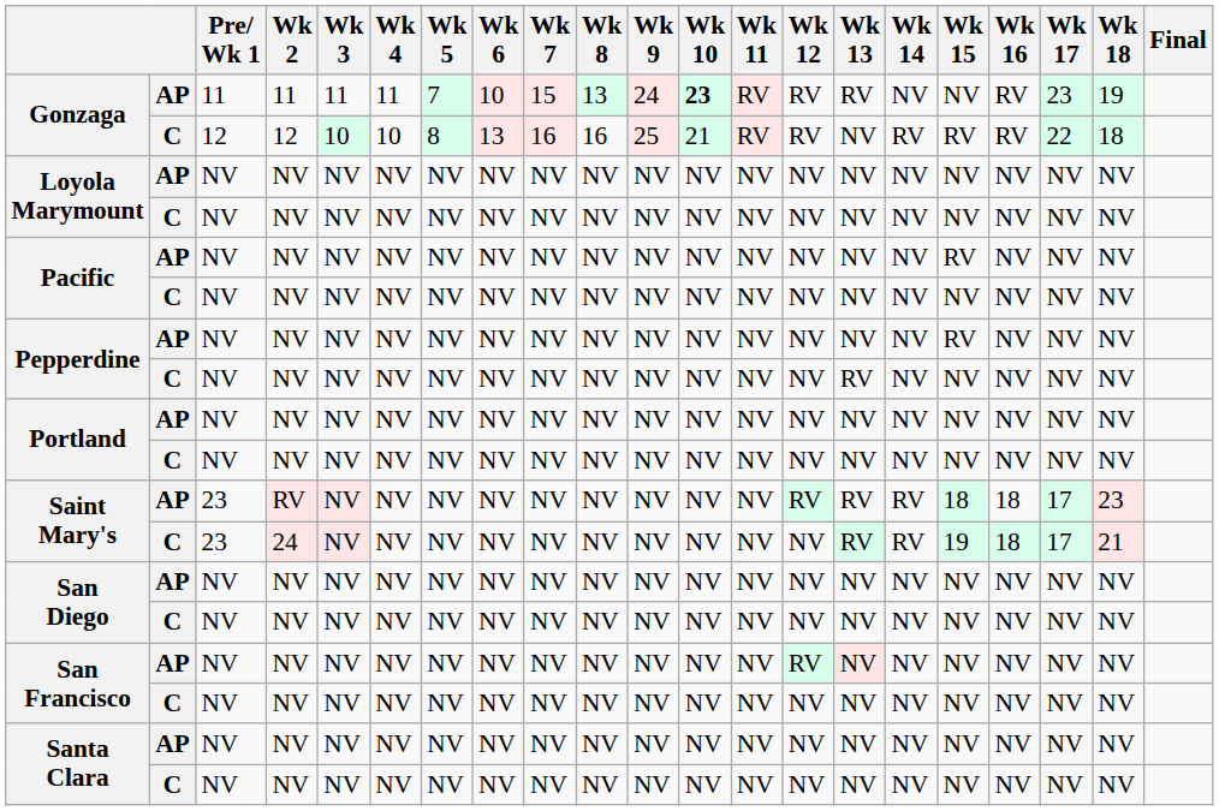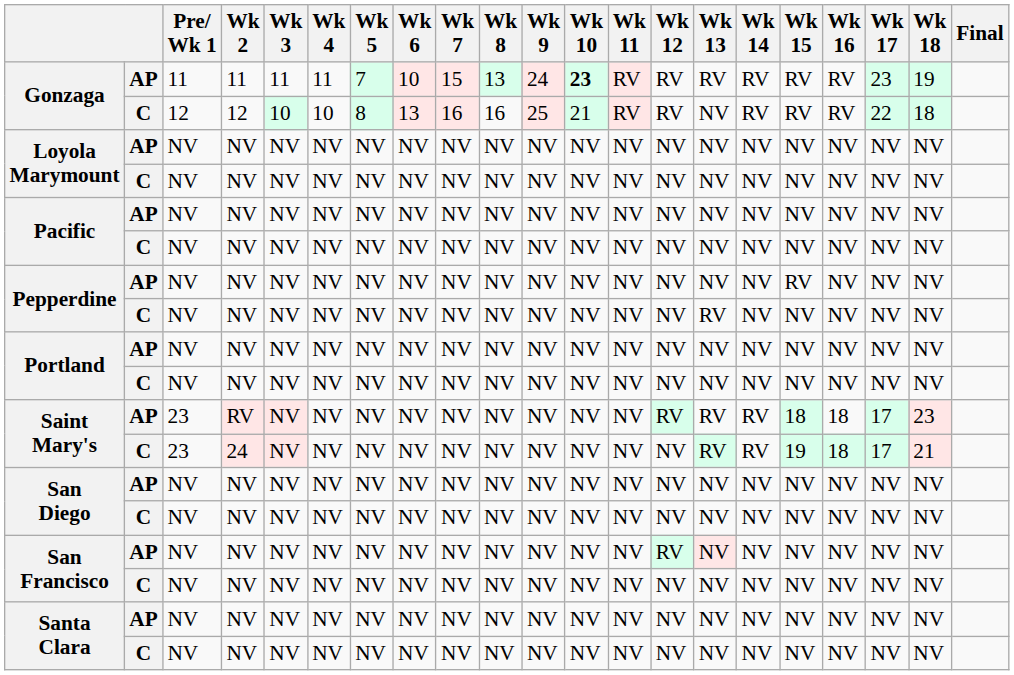 <table class="wikitable">
 <tr>
 <th colspan="2"></th>
 <th>Pre/<br>Wk 1</th>
 <th>Wk<br>2</th>
 <th>Wk<br>3</th>
 <th>Wk<br>4</th>
 <th>Wk<br>5</th>
 <th>Wk<br>6</th>
 <th>Wk<br>7</th>
 <th>Wk<br>8</th>
 <th>Wk<br>9</th>
 <th>Wk<br>10</th>
 <th>Wk<br>11</th>
 <th>Wk<br>12</th>
 <th>Wk<br>13</th>
 <th>Wk<br>14</th>
 <th>Wk<br>15</th>
 <th>Wk<br>16</th>
 <th>Wk<br>17</th>
 <th>Wk<br>18</th>
 <th>Final</th>
 </tr>
 <tr>
 <th rowspan="2">Gonzaga</th>
 <th>AP</th>
 <td>11</td>
 <td>11</td>
 <td>11</td>
 <td>11</td>
 <td style="background:#D8FFEB;">7</td>
 <td style="background:#FFE6E6;">10</td>
 <td style="background:#FFE6E6;">15</td>
 <td style="background:#D8FFEB;">13</td>
 <td style="background:#FFE6E6;">24</td>
 <td style="background:#D8FFEB;"><strong>23</strong></td>
 <td style="background:#FFE6E6;">RV</td>
 <td>RV</td>
 <td>RV</td>
-<td>NV</td>
-<td>NV</td>
+<td>RV</td>
+<td>RV</td>
 <td>RV</td>
 <td style="background:#D8FFEB;">23</td>
 <td style="background:#D8FFEB;">19</td>
 <td></td>
 </tr>
 <tr>
 <th>C</th>
 <td>12</td>
 <td>12</td>
 <td style="background:#D8FFEB;">10</td>
 <td>10</td>
 <td style="background:#D8FFEB;">8</td>
 <td style="background:#FFE6E6;">13</td>
 <td style="background:#FFE6E6;">16</td>
 <td>16</td>
 <td style="background:#FFE6E6;">25</td>
 <td style="background:#D8FFEB;">21</td>
 <td style="background:#FFE6E6;">RV</td>
 <td>RV</td>
 <td>NV</td>
 <td>RV</td>
 <td>RV</td>
 <td>RV</td>
 <td style="background:#D8FFEB;">22</td>
 <td style="background:#D8FFEB;">18</td>
 <td></td>
 </tr>
 <tr>
 <th rowspan="2">Loyola<br>Marymount</th>
 <th>AP</th>
 <td>NV</td>
 <td>NV</td>
 <td>NV</td>
 <td>NV</td>
 <td>NV</td>
 <td>NV</td>
 <td>NV</td>
 <td>NV</td>
 <td>NV</td>
 <td>NV</td>
 <td>NV</td>
 <td>NV</td>
 <td>NV</td>
 <td>NV</td>
 <td>NV</td>
 <td>NV</td>
 <td>NV</td>
 <td>NV</td>
 <td></td>
 </tr>
 <tr>
 <th>C</th>
 <td>NV</td>
 <td>NV</td>
 <td>NV</td>
 <td>NV</td>
 <td>NV</td>
 <td>NV</td>
 <td>NV</td>
 <td>NV</td>
 <td>NV</td>
 <td>NV</td>
 <td>NV</td>
 <td>NV</td>
 <td>NV</td>
 <td>NV</td>
 <td>NV</td>
 <td>NV</td>
 <td>NV</td>
 <td>NV</td>
 <td></td>
 </tr>
 <tr>
 <th rowspan="2">Pacific</th>
 <th>AP</th>
 <td>NV</td>
 <td>NV</td>
 <td>NV</td>
 <td>NV</td>
 <td>NV</td>
 <td>NV</td>
 <td>NV</td>
 <td>NV</td>
 <td>NV</td>
 <td>NV</td>
 <td>NV</td>
 <td>NV</td>
 <td>NV</td>
 <td>NV</td>
-<td>RV</td>
+<td>NV</td>
 <td>NV</td>
 <td>NV</td>
 <td>NV</td>
 <td></td>
 </tr>
 <tr>
 <th>C</th>
 <td>NV</td>
 <td>NV</td>
 <td>NV</td>
 <td>NV</td>
 <td>NV</td>
 <td>NV</td>
 <td>NV</td>
 <td>NV</td>
 <td>NV</td>
 <td>NV</td>
 <td>NV</td>
 <td>NV</td>
 <td>NV</td>
 <td>NV</td>
 <td>NV</td>
 <td>NV</td>
 <td>NV</td>
 <td>NV</td>
 <td></td>
 </tr>
 <tr>
 <th rowspan="2">Pepperdine</th>
 <th>AP</th>
 <td>NV</td>
 <td>NV</td>
 <td>NV</td>
 <td>NV</td>
 <td>NV</td>
 <td>NV</td>
 <td>NV</td>
 <td>NV</td>
 <td>NV</td>
 <td>NV</td>
 <td>NV</td>
 <td>NV</td>
 <td>NV</td>
 <td>NV</td>
 <td>RV</td>
 <td>NV</td>
 <td>NV</td>
 <td>NV</td>
 <td></td>
 </tr>
 <tr>
 <th>C</th>
 <td>NV</td>
 <td>NV</td>
 <td>NV</td>
 <td>NV</td>
 <td>NV</td>
 <td>NV</td>
 <td>NV</td>
 <td>NV</td>
 <td>NV</td>
 <td>NV</td>
 <td>NV</td>
 <td>NV</td>
 <td>RV</td>
 <td>NV</td>
 <td>NV</td>
 <td>NV</td>
 <td>NV</td>
 <td>NV</td>
 <td></td>
 </tr>
 <tr>
 <th rowspan="2">Portland</th>
 <th>AP</th>
 <td>NV</td>
 <td>NV</td>
 <td>NV</td>
 <td>NV</td>
 <td>NV</td>
 <td>NV</td>
 <td>NV</td>
 <td>NV</td>
 <td>NV</td>
 <td>NV</td>
 <td>NV</td>
 <td>NV</td>
 <td>NV</td>
 <td>NV</td>
 <td>NV</td>
 <td>NV</td>
 <td>NV</td>
 <td>NV</td>
 <td></td>
 </tr>
 <tr>
 <th>C</th>
 <td>NV</td>
 <td>NV</td>
 <td>NV</td>
 <td>NV</td>
 <td>NV</td>
 <td>NV</td>
 <td>NV</td>
 <td>NV</td>
 <td>NV</td>
 <td>NV</td>
 <td>NV</td>
 <td>NV</td>
 <td>NV</td>
 <td>NV</td>
 <td>NV</td>
 <td>NV</td>
 <td>NV</td>
 <td>NV</td>
 <td></td>
 </tr>
 <tr>
 <th rowspan="2">Saint<br>Mary's</th>
 <th>AP</th>
 <td>23</td>
 <td style="background:#FFE6E6;">RV</td>
 <td style="background:#FFE6E6;">NV</td>
 <td>NV</td>
 <td>NV</td>
 <td>NV</td>
 <td>NV</td>
 <td>NV</td>
 <td>NV</td>
 <td>NV</td>
 <td>NV</td>
 <td style="background:#D8FFEB;">RV</td>
 <td>RV</td>
 <td>RV</td>
 <td style="background:#D8FFEB;">18</td>
 <td>18</td>
 <td style="background:#D8FFEB;">17</td>
 <td style="background:#FFE6E6;">23</td>
 <td></td>
 </tr>
 <tr>
 <th>C</th>
 <td>23</td>
 <td style="background:#FFE6E6;">24</td>
 <td style="background:#FFE6E6;">NV</td>
 <td>NV</td>
 <td>NV</td>
 <td>NV</td>
 <td>NV</td>
 <td>NV</td>
 <td>NV</td>
 <td>NV</td>
 <td>NV</td>
 <td>NV</td>
 <td style="background:#D8FFEB;">RV</td>
 <td>RV</td>
 <td style="background:#D8FFEB;">19</td>
 <td style="background:#D8FFEB;">18</td>
 <td style="background:#D8FFEB;">17</td>
 <td style="background:#FFE6E6;">21</td>
 <td></td>
 </tr>
 <tr>
 <th rowspan="2">San<br>Diego</th>
 <th>AP</th>
 <td>NV</td>
 <td>NV</td>
 <td>NV</td>
 <td>NV</td>
 <td>NV</td>
 <td>NV</td>
 <td>NV</td>
 <td>NV</td>
 <td>NV</td>
 <td>NV</td>
 <td>NV</td>
 <td>NV</td>
 <td>NV</td>
 <td>NV</td>
 <td>NV</td>
 <td>NV</td>
 <td>NV</td>
 <td>NV</td>
 <td></td>
 </tr>
 <tr>
 <th>C</th>
 <td>NV</td>
 <td>NV</td>
 <td>NV</td>
 <td>NV</td>
 <td>NV</td>
 <td>NV</td>
 <td>NV</td>
 <td>NV</td>
 <td>NV</td>
 <td>NV</td>
 <td>NV</td>
 <td>NV</td>
 <td>NV</td>
 <td>NV</td>
 <td>NV</td>
 <td>NV</td>
 <td>NV</td>
 <td>NV</td>
 <td></td>
 </tr>
 <tr>
 <th rowspan="2">San<br>Francisco</th>
 <th>AP</th>
 <td>NV</td>
 <td>NV</td>
 <td>NV</td>
 <td>NV</td>
 <td>NV</td>
 <td>NV</td>
 <td>NV</td>
 <td>NV</td>
 <td>NV</td>
 <td>NV</td>
 <td>NV</td>
 <td style="background:#D8FFEB;">RV</td>
 <td style="background:#FFE6E6;">NV</td>
 <td>NV</td>
 <td>NV</td>
 <td>NV</td>
 <td>NV</td>
 <td>NV</td>
 <td></td>
 </tr>
 <tr>
 <th>C</th>
 <td>NV</td>
 <td>NV</td>
 <td>NV</td>
 <td>NV</td>
 <td>NV</td>
 <td>NV</td>
 <td>NV</td>
 <td>NV</td>
 <td>NV</td>
 <td>NV</td>
 <td>NV</td>
 <td>NV</td>
 <td>NV</td>
 <td>NV</td>
 <td>NV</td>
 <td>NV</td>
 <td>NV</td>
 <td>NV</td>
 <td></td>
 </tr>
 <tr>
 <th rowspan="2">Santa<br>Clara</th>
 <th>AP</th>
 <td>NV</td>
 <td>NV</td>
 <td>NV</td>
 <td>NV</td>
 <td>NV</td>
 <td>NV</td>
 <td>NV</td>
 <td>NV</td>
 <td>NV</td>
 <td>NV</td>
 <td>NV</td>
 <td>NV</td>
 <td>NV</td>
 <td>NV</td>
 <td>NV</td>
 <td>NV</td>
 <td>NV</td>
 <td>NV</td>
 <td></td>
 </tr>
 <tr>
 <th>C</th>
 <td>NV</td>
 <td>NV</td>
 <td>NV</td>
 <td>NV</td>
 <td>NV</td>
 <td>NV</td>
 <td>NV</td>
 <td>NV</td>
 <td>NV</td>
 <td>NV</td>
 <td>NV</td>
 <td>NV</td>
 <td>NV</td>
 <td>NV</td>
 <td>NV</td>
 <td>NV</td>
 <td>NV</td>
 <td>NV</td>
 <td></td>
 </tr>
 </table>
